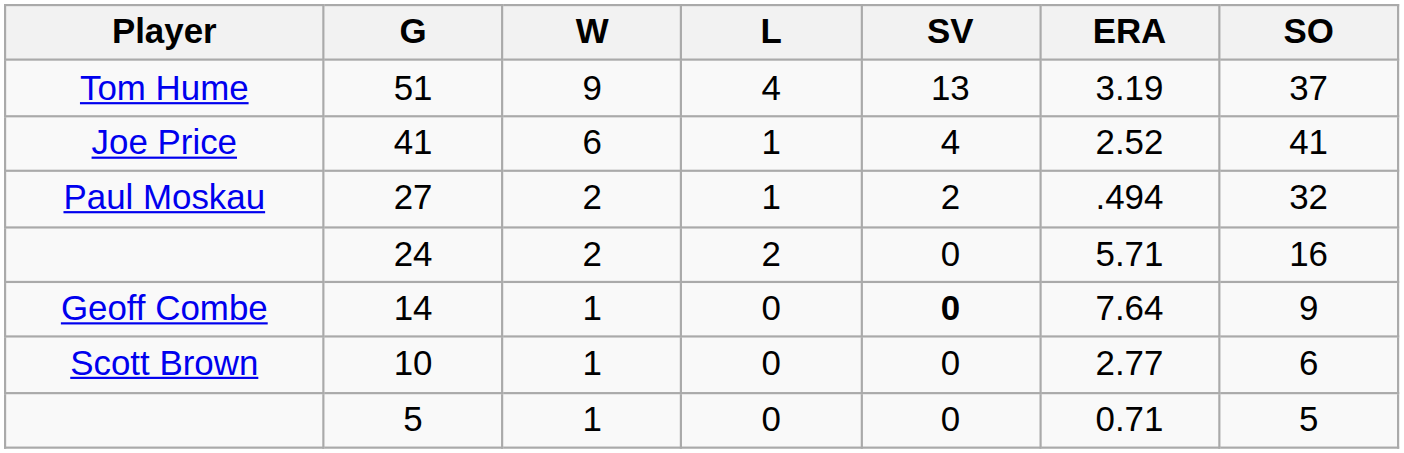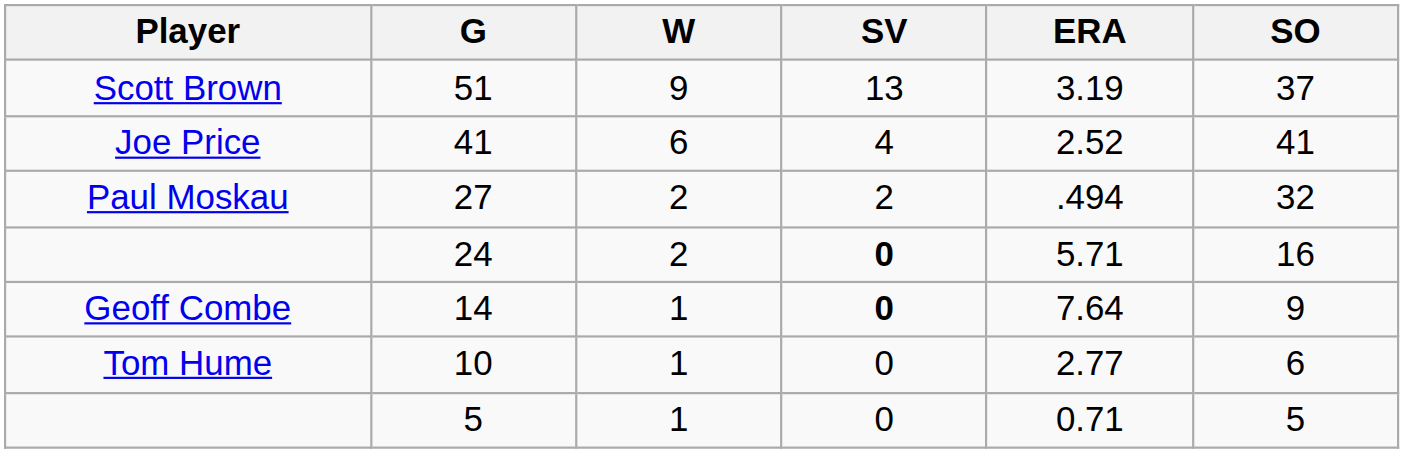 <table class="wikitable sortable">
 <tr>
 <th bgcolor="#DDDDFF" width="16%">Player</th>
 <th bgcolor="#DDDDFF" width="9%">G</th>
 <th bgcolor="#DDDDFF" width="9%">W</th>
-<th bgcolor="#DDDDFF" width="9%">L</th>
 <th bgcolor="#DDDDFF" width="9%">SV</th>
 <th bgcolor="#DDDDFF" width="9%">ERA</th>
 <th bgcolor="#DDDDFF" width="9%">SO</th>
 </tr>
 <tr align="center">
-<td><a href='#'>Tom Hume</a></td>
+<td><a href='#'>Scott Brown</a></td>
 <td>51</td>
 <td>9</td>
-<td>4</td>
 <td>13</td>
 <td>3.19</td>
 <td>37</td>
 </tr>
 <tr align=center>
 <td><a href='#'>Joe Price</a></td>
 <td>41</td>
 <td>6</td>
-<td>1</td>
 <td>4</td>
 <td>2.52</td>
 <td>41</td>
 </tr>
 <tr align=center>
 <td><a href='#'>Paul Moskau</a></td>
 <td>27</td>
 <td>2</td>
-<td>1</td>
 <td>2</td>
 <td>.494</td>
 <td>32</td>
 </tr>
 <tr align=center>
 <td></td>
 <td>24</td>
 <td>2</td>
-<td>2</td>
-<td>0</td>
+<td><strong>0</strong></td>
 <td>5.71</td>
 <td>16</td>
 </tr>
 <tr align="center">
 <td><a href='#'>Geoff Combe</a></td>
 <td>14</td>
 <td>1</td>
-<td>0</td>
 <td><strong>0</strong></td>
 <td>7.64</td>
 <td>9</td>
 </tr>
 <tr align=center>
-<td><a href='#'>Scott Brown</a></td>
+<td><a href='#'>Tom Hume</a></td>
 <td>10</td>
 <td>1</td>
-<td>0</td>
 <td>0</td>
 <td>2.77</td>
 <td>6</td>
 </tr>
 <tr align=center>
 <td></td>
 <td>5</td>
 <td>1</td>
 <td>0</td>
-<td>0</td>
 <td>0.71</td>
 <td>5</td>
 </tr>
 </table>
